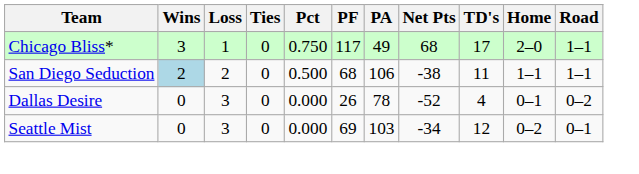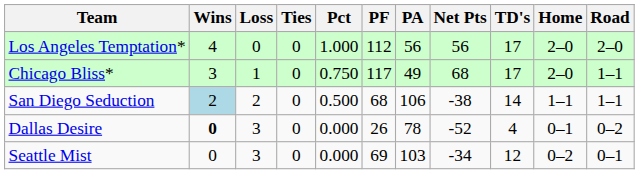 <table class="wikitable" style="text-align:center">
 <tr>
 <th>Team</th>
 <th>Wins</th>
 <th>Loss</th>
 <th>Ties</th>
 <th>Pct</th>
 <th>PF</th>
 <th>PA</th>
 <th>Net Pts</th>
 <th>TD's</th>
 <th>Home</th>
 <th>Road</th>
+</tr>
+<tr bgcolor="#ccffcc">
+<td align=left><a href='#'>Los Angeles Temptation</a>*</td>
+<td>4</td>
+<td>0</td>
+<td>0</td>
+<td>1.000</td>
+<td>112</td>
+<td>56</td>
+<td>56</td>
+<td>17</td>
+<td>2–0</td>
+<td>2–0</td>
 </tr>
 <tr bgcolor="#ccffcc">
 <td align=left><a href='#'>Chicago Bliss</a>*</td>
 <td>3</td>
 <td>1</td>
 <td>0</td>
 <td>0.750</td>
 <td>117</td>
 <td>49</td>
 <td>68</td>
 <td>17</td>
 <td>2–0</td>
 <td>1–1</td>
 </tr>
 <tr>
 <td align=left><a href='#'>San Diego Seduction</a></td>
 <td style="background: lightblue;">2</td>
 <td>2</td>
 <td>0</td>
 <td>0.500</td>
 <td>68</td>
 <td>106</td>
 <td>-38</td>
-<td>11</td>
+<td>14</td>
 <td>1–1</td>
 <td>1–1</td>
 </tr>
 <tr>
 <td align=left><a href='#'>Dallas Desire</a></td>
-<td>0</td>
+<td><strong>0</strong></td>
 <td>3</td>
 <td>0</td>
 <td>0.000</td>
 <td>26</td>
 <td>78</td>
 <td>-52</td>
 <td>4</td>
 <td>0–1</td>
 <td>0–2</td>
 </tr>
 <tr>
 <td align=left><a href='#'>Seattle Mist</a></td>
 <td>0</td>
 <td>3</td>
 <td>0</td>
 <td>0.000</td>
 <td>69</td>
 <td>103</td>
 <td>-34</td>
 <td>12</td>
 <td>0–2</td>
 <td>0–1</td>
 </tr>
 </table>
